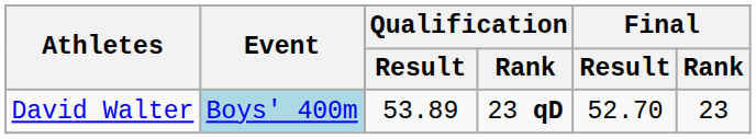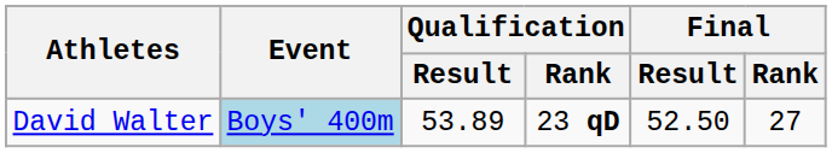 <table class="wikitable" border="1" style="font-size:90%">
 <tr>
 <th rowspan=2>Athletes</th>
 <th rowspan=2>Event</th>
 <th colspan=2>Qualification</th>
 <th colspan=2>Final</th>
 </tr>
 <tr>
 <th>Result</th>
 <th>Rank</th>
 <th>Result</th>
 <th>Rank</th>
 </tr>
 <tr>
 <td><a href='#'> David Walter</a></td>
 <td style="background: lightblue;"><a href='#'>Boys' 400m</a></td>
 <td align=center>53.89</td>
 <td align=center>23 <strong>qD</strong></td>
-<td align=center>52.70</td>
-<td align=center>23</td>
+<td align=center>52.50</td>
+<td align=center>27</td>
 </tr>
 </table>
